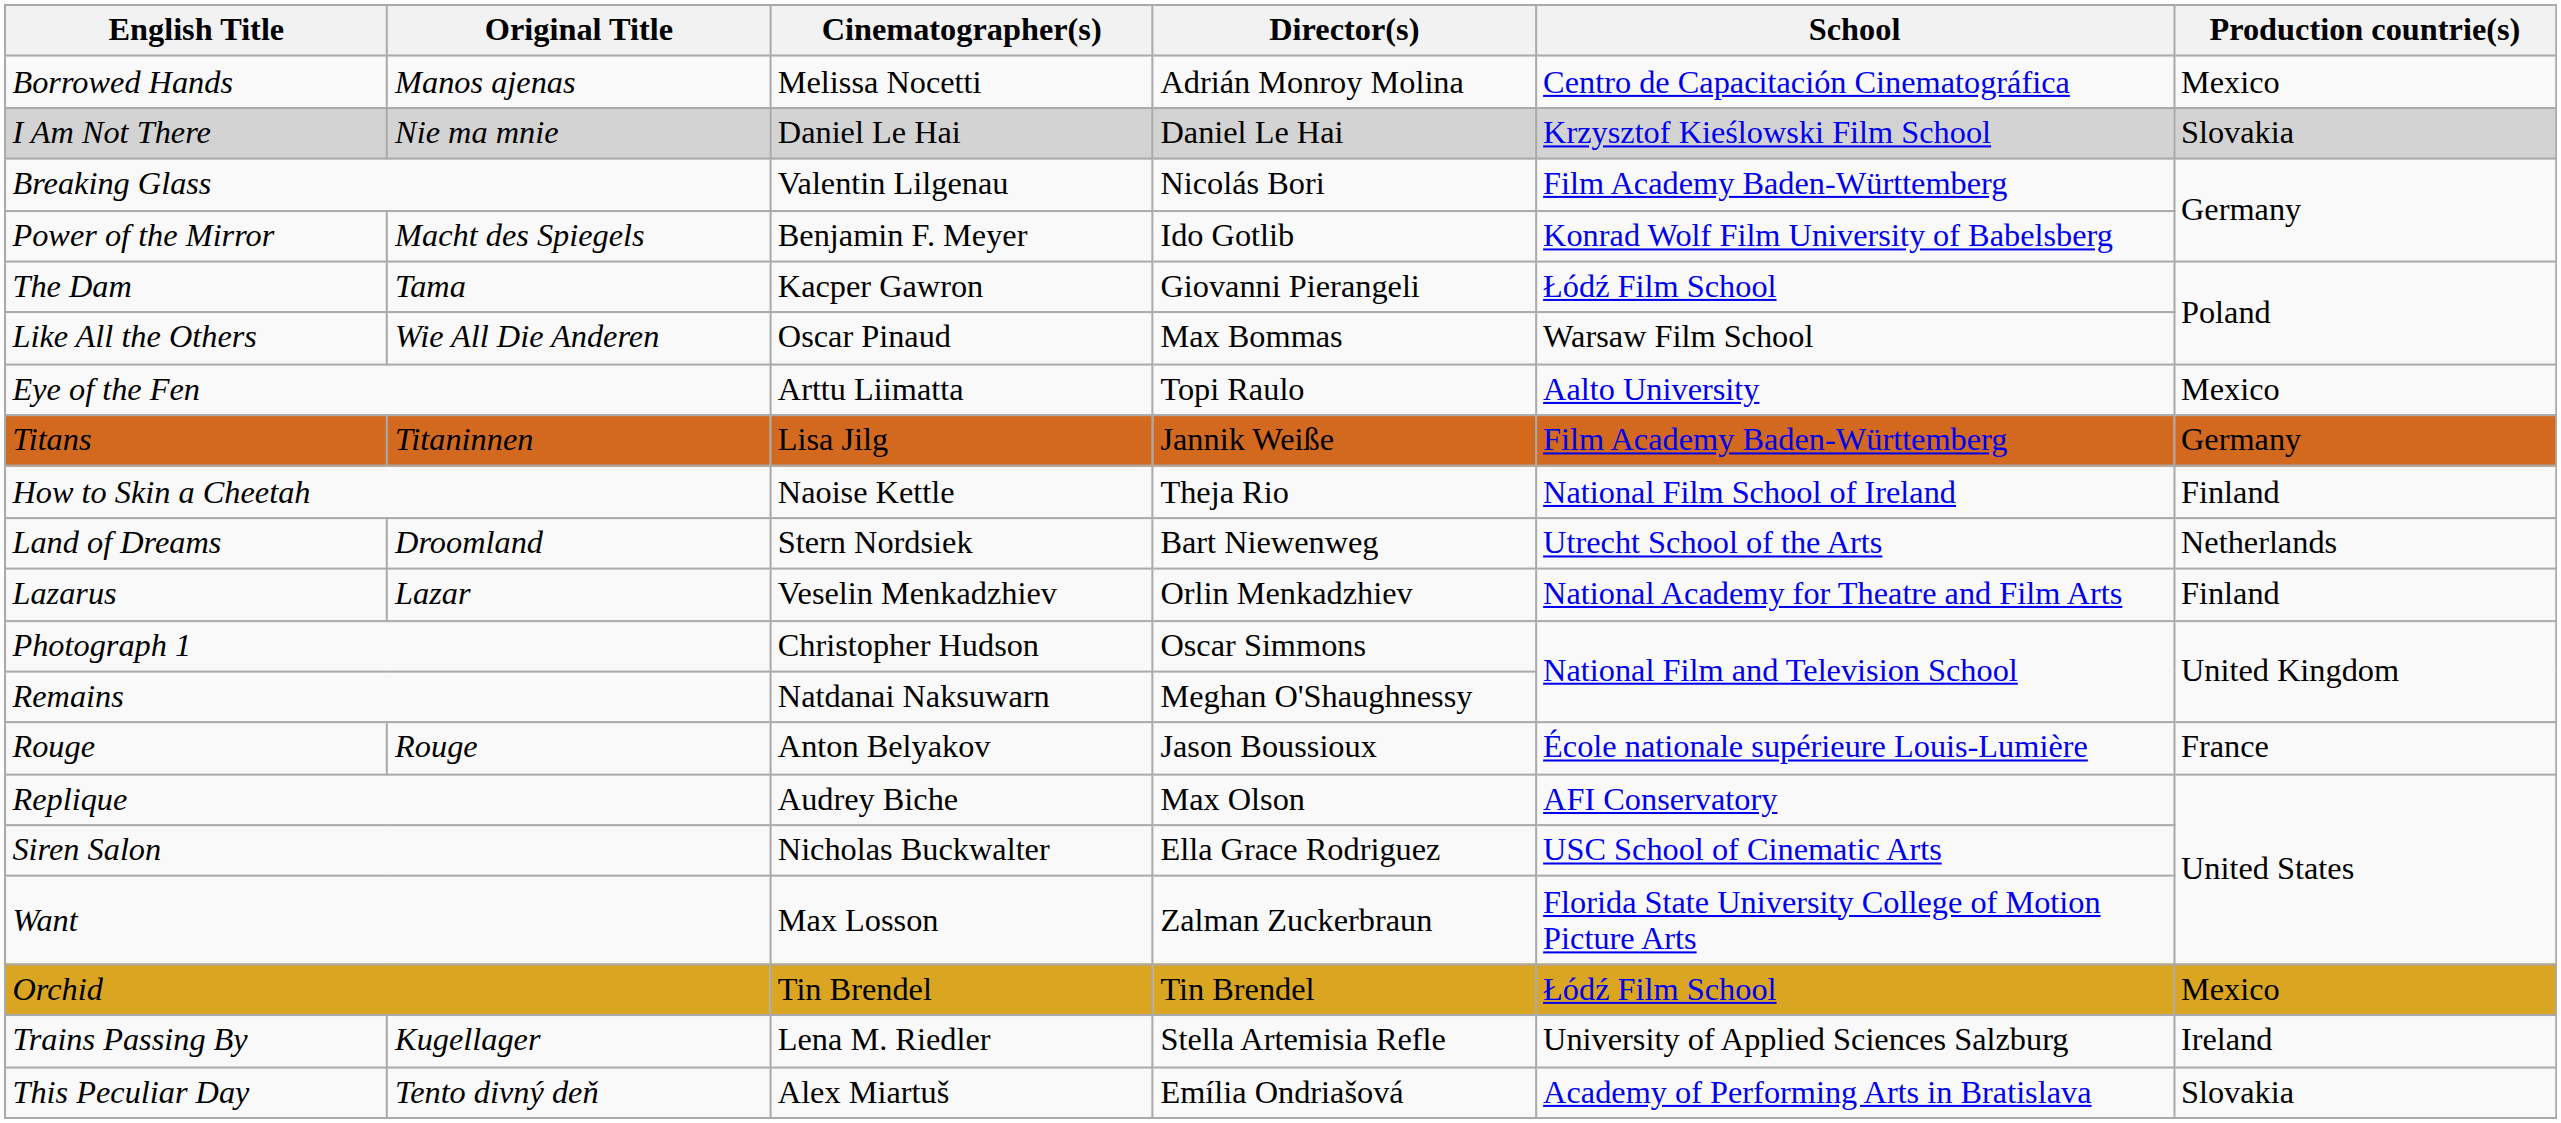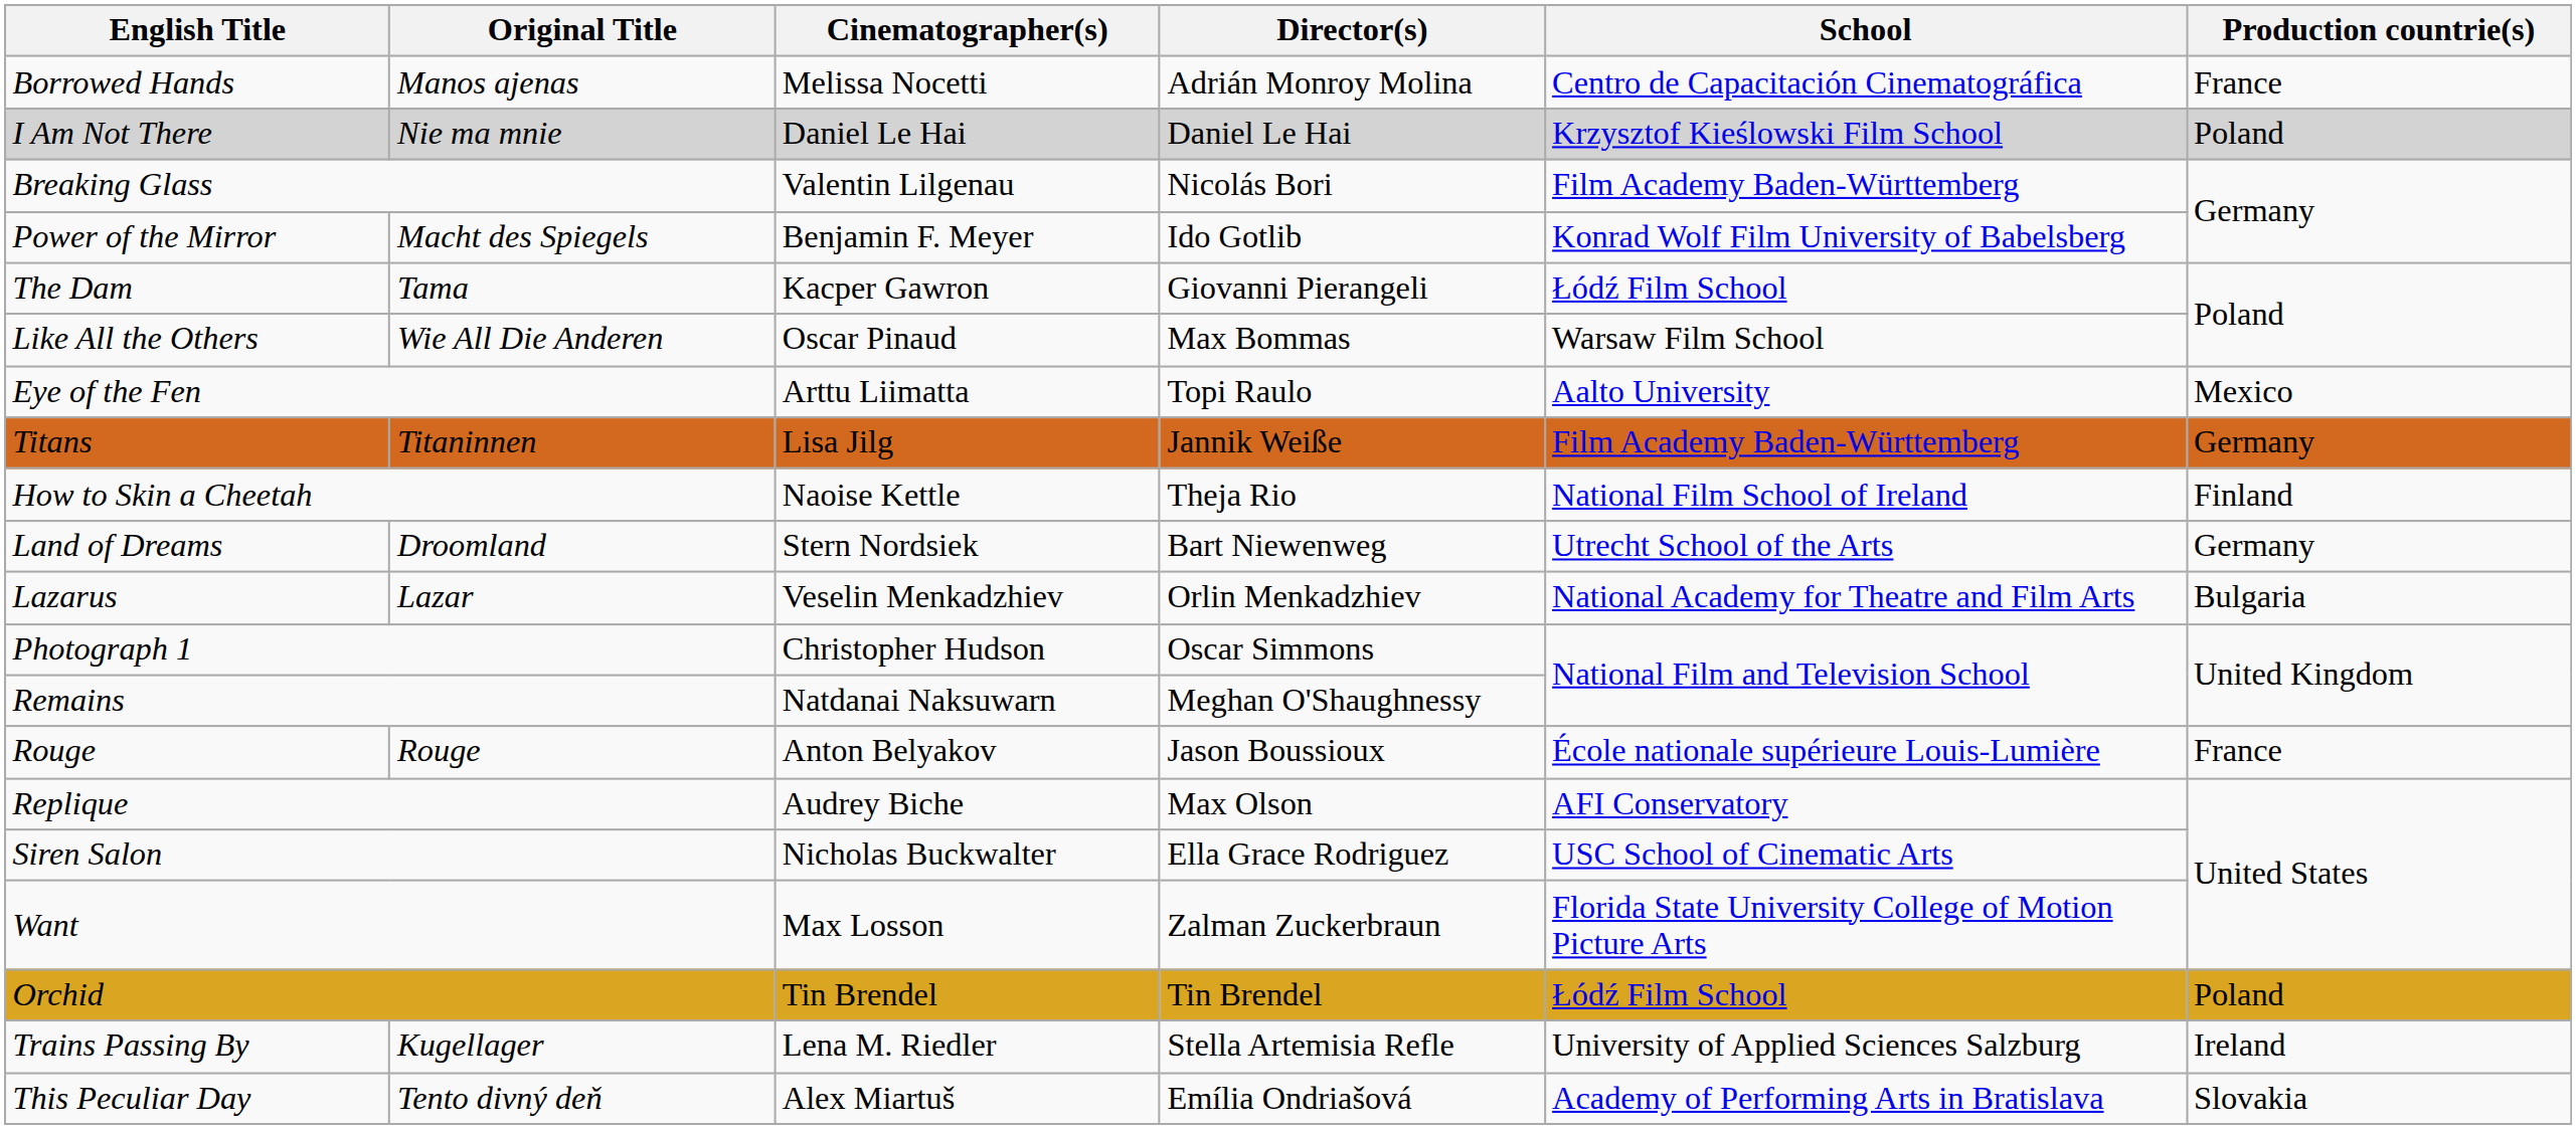 <table class="wikitable" style="width:100%; margin-bottom:4px">
 <tr>
 <th scope="col" width="15%">English Title</th>
 <th scope="col" width="15%">Original Title</th>
 <th scope="col" width="15%">Cinematographer(s)</th>
 <th scope="col" width="15%">Director(s)</th>
 <th scope="col" width="25%">School</th>
 <th scope="col" width="15%">Production countrie(s)</th>
 </tr>
 <tr>
 <td><em>Borrowed Hands</em></td>
 <td><em>Manos ajenas</em></td>
 <td>Melissa Nocetti</td>
 <td>Adrián Monroy Molina</td>
 <td><a href='#'>Centro de Capacitación Cinematográfica</a></td>
-<td>Mexico</td>
+<td>France</td>
 </tr>
 <tr style="background:#d3d3d3">
 <td><em>I Am Not There</em></td>
 <td><em>Nie ma mnie</em></td>
 <td>Daniel Le Hai</td>
 <td>Daniel Le Hai</td>
 <td><a href='#'>Krzysztof Kieślowski Film School</a></td>
-<td>Slovakia</td>
+<td>Poland</td>
 </tr>
 <tr>
 <td colspan="2"><em>Breaking Glass</em></td>
 <td>Valentin Lilgenau</td>
 <td>Nicolás Bori</td>
 <td><a href='#'>Film Academy Baden-Württemberg</a></td>
 <td rowspan="2">Germany</td>
 </tr>
 <tr>
 <td><em>Power of the Mirror</em></td>
 <td><em>Macht des Spiegels</em></td>
 <td>Benjamin F. Meyer</td>
 <td>Ido Gotlib</td>
 <td><a href='#'>Konrad Wolf Film University of Babelsberg</a></td>
 </tr>
 <tr>
 <td><em>The Dam</em></td>
 <td><em>Tama</em></td>
 <td>Kacper Gawron</td>
 <td>Giovanni Pierangeli</td>
 <td><a href='#'>Łódź Film School</a></td>
 <td rowspan="2">Poland</td>
 </tr>
 <tr>
 <td><em>Like All the Others</em></td>
 <td><em>Wie All Die Anderen</em></td>
 <td>Oscar Pinaud</td>
 <td>Max Bommas</td>
 <td>Warsaw Film School</td>
 </tr>
 <tr>
 <td colspan="2"><em>Eye of the Fen</em></td>
 <td>Arttu Liimatta</td>
 <td>Topi Raulo</td>
 <td><a href='#'>Aalto University</a></td>
 <td>Mexico</td>
 </tr>
 <tr style="background:#d2691e">
 <td><em>Titans</em></td>
 <td><em>Titaninnen</em></td>
 <td>Lisa Jilg</td>
 <td>Jannik Weiße</td>
 <td><a href='#'>Film Academy Baden-Württemberg</a></td>
 <td>Germany</td>
 </tr>
 <tr>
 <td colspan="2"><em>How to Skin a Cheetah</em></td>
 <td>Naoise Kettle</td>
 <td>Theja Rio</td>
 <td><a href='#'>National Film School of Ireland</a></td>
 <td>Finland</td>
 </tr>
 <tr>
 <td><em>Land of Dreams</em></td>
 <td><em>Droomland</em></td>
 <td>Stern Nordsiek</td>
 <td>Bart Niewenweg</td>
 <td><a href='#'>Utrecht School of the Arts</a></td>
-<td>Netherlands</td>
+<td>Germany</td>
 </tr>
 <tr>
 <td><em>Lazarus</em></td>
 <td><em>Lazar</em></td>
 <td>Veselin Menkadzhiev</td>
 <td>Orlin Menkadzhiev</td>
 <td><a href='#'>National Academy for Theatre and Film Arts</a></td>
-<td>Finland</td>
+<td>Bulgaria</td>
 </tr>
 <tr>
 <td colspan="2"><em>Photograph 1</em></td>
 <td>Christopher Hudson</td>
 <td>Oscar Simmons</td>
 <td rowspan="2"><a href='#'>National Film and Television School</a></td>
 <td rowspan="2">United Kingdom</td>
 </tr>
 <tr>
 <td colspan="2"><em>Remains</em></td>
 <td>Natdanai Naksuwarn</td>
 <td>Meghan O'Shaughnessy</td>
 </tr>
 <tr>
 <td><em>Rouge</em></td>
 <td><em>Rouge</em></td>
 <td>Anton Belyakov</td>
 <td>Jason Boussioux</td>
 <td><a href='#'>École nationale supérieure Louis-Lumière</a></td>
 <td>France</td>
 </tr>
 <tr>
 <td colspan="2"><em>Replique</em></td>
 <td>Audrey Biche</td>
 <td>Max Olson</td>
 <td><a href='#'>AFI Conservatory</a></td>
 <td rowspan="3">United States</td>
 </tr>
 <tr>
 <td colspan="2"><em>Siren Salon</em></td>
 <td>Nicholas Buckwalter</td>
 <td>Ella Grace Rodriguez</td>
 <td><a href='#'>USC School of Cinematic Arts</a></td>
 </tr>
 <tr>
 <td colspan="2"><em>Want</em></td>
 <td>Max Losson</td>
 <td>Zalman Zuckerbraun</td>
 <td><a href='#'>Florida State University College of Motion Picture Arts</a></td>
 </tr>
 <tr style="background:#daa520">
 <td colspan="2"><em>Orchid</em></td>
 <td>Tin Brendel</td>
 <td>Tin Brendel</td>
 <td><a href='#'>Łódź Film School</a></td>
-<td>Mexico</td>
+<td>Poland</td>
 </tr>
 <tr>
 <td><em>Trains Passing By</em></td>
 <td><em>Kugellager</em></td>
 <td>Lena M. Riedler</td>
 <td>Stella Artemisia Refle</td>
 <td>University of Applied Sciences Salzburg</td>
 <td>Ireland</td>
 </tr>
 <tr>
 <td><em>This Peculiar Day</em></td>
 <td><em>Tento divný deň</em></td>
 <td>Alex Miartuš</td>
 <td>Emília Ondriašová</td>
 <td><a href='#'>Academy of Performing Arts in Bratislava</a></td>
 <td>Slovakia</td>
 </tr>
 <tr>
 </tr>
 </table>
